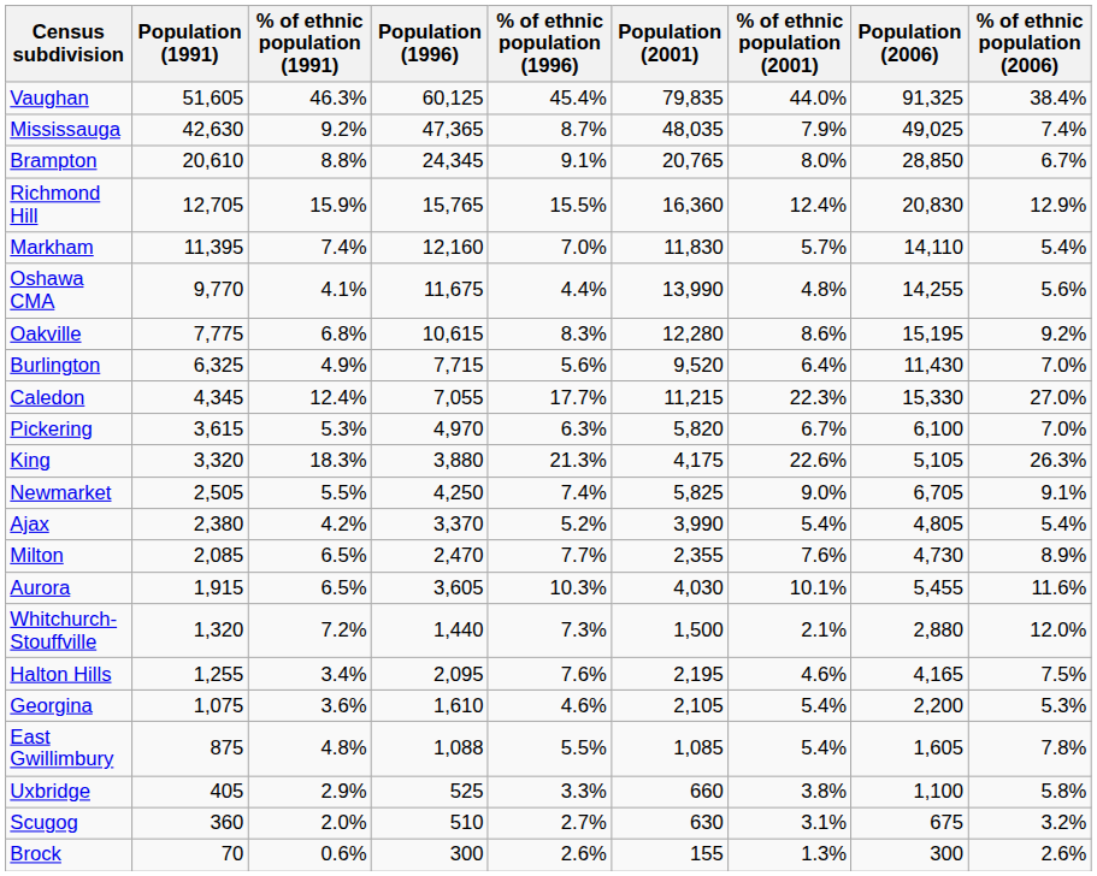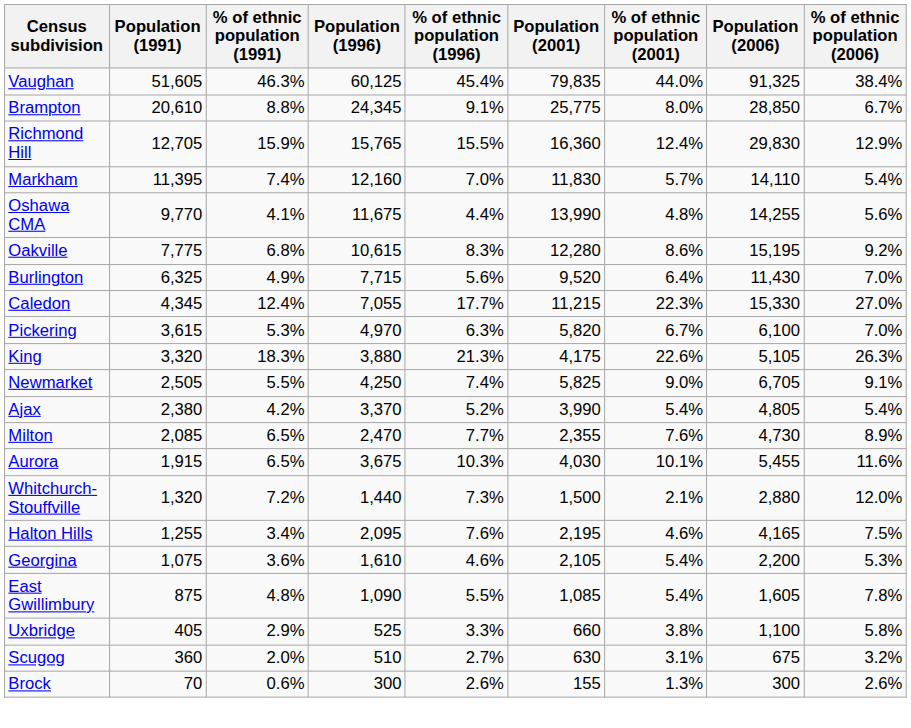 <table class="wikitable sortable">
 <tr>
 <th>Census subdivision</th>
 <th>Population (1991)</th>
 <th>% of ethnic population (1991)</th>
 <th>Population (1996)</th>
 <th>% of ethnic population (1996)</th>
 <th>Population (2001)</th>
 <th>% of ethnic population (2001)</th>
 <th>Population (2006)</th>
 <th>% of ethnic population (2006)</th>
 </tr>
 <tr>
 <td><a href='#'>Vaughan</a></td>
 <td align="right">51,605</td>
 <td align="right">46.3%</td>
 <td align="right">60,125</td>
 <td align="right">45.4%</td>
 <td align="right">79,835</td>
 <td align="right">44.0%</td>
 <td align="right">91,325</td>
 <td align="right">38.4%</td>
 </tr>
 <tr>
-<td><a href='#'>Mississauga</a></td>
-<td align="right">42,630</td>
-<td align="right">9.2%</td>
-<td align="right">47,365</td>
-<td align="right">8.7%</td>
-<td align="right">48,035</td>
-<td align="right">7.9%</td>
-<td align="right">49,025</td>
-<td align="right">7.4%</td>
-</tr>
-<tr>
 <td><a href='#'>Brampton</a></td>
 <td align="right">20,610</td>
 <td align="right">8.8%</td>
 <td align="right">24,345</td>
 <td align="right">9.1%</td>
-<td align="right">20,765</td>
+<td align="right">25,775</td>
 <td align="right">8.0%</td>
 <td align="right">28,850</td>
 <td align="right">6.7%</td>
 </tr>
 <tr>
 <td><a href='#'>Richmond Hill</a></td>
 <td align="right">12,705</td>
 <td align="right">15.9%</td>
 <td align="right">15,765</td>
 <td align="right">15.5%</td>
 <td align="right">16,360</td>
 <td align="right">12.4%</td>
-<td align="right">20,830</td>
+<td align="right">29,830</td>
 <td align="right">12.9%</td>
 </tr>
 <tr>
 <td><a href='#'>Markham</a></td>
 <td align="right">11,395</td>
 <td align="right">7.4%</td>
 <td align="right">12,160</td>
 <td align="right">7.0%</td>
 <td align="right">11,830</td>
 <td align="right">5.7%</td>
 <td align="right">14,110</td>
 <td align="right">5.4%</td>
 </tr>
 <tr>
 <td><a href='#'>Oshawa CMA</a></td>
 <td align="right">9,770</td>
 <td align="right">4.1%</td>
 <td align="right">11,675</td>
 <td align="right">4.4%</td>
 <td align="right">13,990</td>
 <td align="right">4.8%</td>
 <td align="right">14,255</td>
 <td align="right">5.6%</td>
 </tr>
 <tr>
 <td><a href='#'>Oakville</a></td>
 <td align="right">7,775</td>
 <td align="right">6.8%</td>
 <td align="right">10,615</td>
 <td align="right">8.3%</td>
 <td align="right">12,280</td>
 <td align="right">8.6%</td>
 <td align="right">15,195</td>
 <td align="right">9.2%</td>
 </tr>
 <tr>
 <td><a href='#'>Burlington</a></td>
 <td align="right">6,325</td>
 <td align="right">4.9%</td>
 <td align="right">7,715</td>
 <td align="right">5.6%</td>
 <td align="right">9,520</td>
 <td align="right">6.4%</td>
 <td align="right">11,430</td>
 <td align="right">7.0%</td>
 </tr>
 <tr>
 <td><a href='#'>Caledon</a></td>
 <td align="right">4,345</td>
 <td align="right">12.4%</td>
 <td align="right">7,055</td>
 <td align="right">17.7%</td>
 <td align="right">11,215</td>
 <td align="right">22.3%</td>
 <td align="right">15,330</td>
 <td align="right">27.0%</td>
 </tr>
 <tr>
 <td><a href='#'>Pickering</a></td>
 <td align="right">3,615</td>
 <td align="right">5.3%</td>
 <td align="right">4,970</td>
 <td align="right">6.3%</td>
 <td align="right">5,820</td>
 <td align="right">6.7%</td>
 <td align="right">6,100</td>
 <td align="right">7.0%</td>
 </tr>
 <tr>
 <td><a href='#'>King</a></td>
 <td align="right">3,320</td>
 <td align="right">18.3%</td>
 <td align="right">3,880</td>
 <td align="right">21.3%</td>
 <td align="right">4,175</td>
 <td align="right">22.6%</td>
 <td align="right">5,105</td>
 <td align="right">26.3%</td>
 </tr>
 <tr>
 <td><a href='#'>Newmarket</a></td>
 <td align="right">2,505</td>
 <td align="right">5.5%</td>
 <td align="right">4,250</td>
 <td align="right">7.4%</td>
 <td align="right">5,825</td>
 <td align="right">9.0%</td>
 <td align="right">6,705</td>
 <td align="right">9.1%</td>
 </tr>
 <tr>
 <td><a href='#'>Ajax</a></td>
 <td align="right">2,380</td>
 <td align="right">4.2%</td>
 <td align="right">3,370</td>
 <td align="right">5.2%</td>
 <td align="right">3,990</td>
 <td align="right">5.4%</td>
 <td align="right">4,805</td>
 <td align="right">5.4%</td>
 </tr>
 <tr>
 <td><a href='#'>Milton</a></td>
 <td align="right">2,085</td>
 <td align="right">6.5%</td>
 <td align="right">2,470</td>
 <td align="right">7.7%</td>
 <td align="right">2,355</td>
 <td align="right">7.6%</td>
 <td align="right">4,730</td>
 <td align="right">8.9%</td>
 </tr>
 <tr>
 <td><a href='#'>Aurora</a></td>
 <td align="right">1,915</td>
 <td align="right">6.5%</td>
-<td align="right">3,605</td>
+<td align="right">3,675</td>
 <td align="right">10.3%</td>
 <td align="right">4,030</td>
 <td align="right">10.1%</td>
 <td align="right">5,455</td>
 <td align="right">11.6%</td>
 </tr>
 <tr>
 <td><a href='#'>Whitchurch-Stouffville</a></td>
 <td align="right">1,320</td>
 <td align="right">7.2%</td>
 <td align="right">1,440</td>
 <td align="right">7.3%</td>
 <td align="right">1,500</td>
 <td align="right">2.1%</td>
 <td align="right">2,880</td>
 <td align="right">12.0%</td>
 </tr>
 <tr>
 <td><a href='#'>Halton Hills</a></td>
 <td align="right">1,255</td>
 <td align="right">3.4%</td>
 <td align="right">2,095</td>
 <td align="right">7.6%</td>
 <td align="right">2,195</td>
 <td align="right">4.6%</td>
 <td align="right">4,165</td>
 <td align="right">7.5%</td>
 </tr>
 <tr>
 <td><a href='#'>Georgina</a></td>
 <td align="right">1,075</td>
 <td align="right">3.6%</td>
 <td align="right">1,610</td>
 <td align="right">4.6%</td>
 <td align="right">2,105</td>
 <td align="right">5.4%</td>
 <td align="right">2,200</td>
 <td align="right">5.3%</td>
 </tr>
 <tr>
 <td><a href='#'>East Gwillimbury</a></td>
 <td align="right">875</td>
 <td align="right">4.8%</td>
-<td align="right">1,088</td>
+<td align="right">1,090</td>
 <td align="right">5.5%</td>
 <td align="right">1,085</td>
 <td align="right">5.4%</td>
 <td align="right">1,605</td>
 <td align="right">7.8%</td>
 </tr>
 <tr>
 <td><a href='#'>Uxbridge</a></td>
 <td align="right">405</td>
 <td align="right">2.9%</td>
 <td align="right">525</td>
 <td align="right">3.3%</td>
 <td align="right">660</td>
 <td align="right">3.8%</td>
 <td align="right">1,100</td>
 <td align="right">5.8%</td>
 </tr>
 <tr>
 <td><a href='#'>Scugog</a></td>
 <td align="right">360</td>
 <td align="right">2.0%</td>
 <td align="right">510</td>
 <td align="right">2.7%</td>
 <td align="right">630</td>
 <td align="right">3.1%</td>
 <td align="right">675</td>
 <td align="right">3.2%</td>
 </tr>
 <tr>
 <td><a href='#'>Brock</a></td>
 <td align="right">70</td>
 <td align="right">0.6%</td>
 <td align="right">300</td>
 <td align="right">2.6%</td>
 <td align="right">155</td>
 <td align="right">1.3%</td>
 <td align="right">300</td>
 <td align="right">2.6%</td>
 </tr>
 </table>
